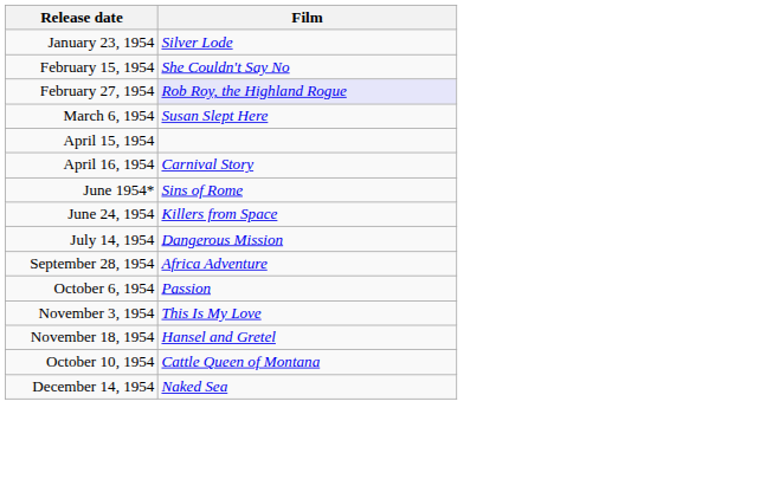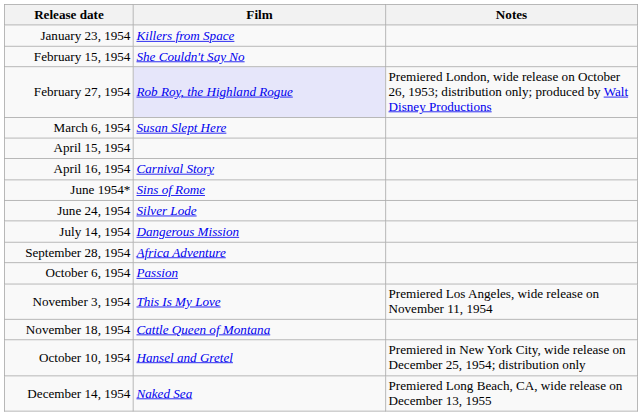 <table class="wikitable sortable plainrowheaders">
 <tr>
 <th scope="col" style="width:150px">Release date</th>
 <th scope="col" style="width:300px">Film</th>
+<th scope="col" style="width:300px" class="unsortable">Notes</th>
 </tr>
 <tr>
 <td style="text-align:right;">January 23, 1954</td>
-<td><em><a href='#'>Silver Lode</a></em></td>
+<td><em><a href='#'>Killers from Space</a></em></td>
+<td></td>
 </tr>
 <tr>
 <td style="text-align:right;">February 15, 1954</td>
 <td><em><a href='#'>She Couldn't Say No</a></em></td>
+<td></td>
 </tr>
 <tr>
 <td style="text-align:right;">February 27, 1954</td>
 <td style="background: lavender;"><em><a href='#'>Rob Roy, the Highland Rogue</a></em></td>
+<td>Premiered London, wide release on October 26, 1953; distribution only; produced by <a href='#'>Walt Disney Productions</a></td>
 </tr>
 <tr>
 <td style="text-align:right;">March 6, 1954</td>
 <td><em><a href='#'>Susan Slept Here</a></em></td>
+<td></td>
 </tr>
 <tr>
 <td style="text-align:right;">April 15, 1954</td>
 <td><em></em></td>
+<td></td>
 </tr>
 <tr>
 <td style="text-align:right;">April 16, 1954</td>
 <td><em><a href='#'>Carnival Story</a></em></td>
+<td></td>
 </tr>
 <tr>
 <td style="text-align:right;">June 1954*</td>
 <td><em><a href='#'>Sins of Rome</a></em></td>
+<td></td>
 </tr>
 <tr>
 <td style="text-align:right;">June 24, 1954</td>
-<td><em><a href='#'>Killers from Space</a></em></td>
+<td><em><a href='#'>Silver Lode</a></em></td>
+<td></td>
 </tr>
 <tr>
 <td style="text-align:right;">July 14, 1954</td>
 <td><em><a href='#'>Dangerous Mission</a></em></td>
+<td></td>
 </tr>
 <tr>
 <td style="text-align:right;">September 28, 1954</td>
 <td><em><a href='#'>Africa Adventure</a></em></td>
+<td></td>
 </tr>
 <tr>
 <td style="text-align:right;">October 6, 1954</td>
 <td><em><a href='#'>Passion</a></em></td>
+<td></td>
 </tr>
 <tr>
 <td style="text-align:right;">November 3, 1954</td>
 <td><em><a href='#'>This Is My Love</a></em></td>
+<td>Premiered Los Angeles, wide release on November 11, 1954</td>
 </tr>
 <tr>
 <td style="text-align:right;">November 18, 1954</td>
-<td><em><a href='#'>Hansel and Gretel</a></em></td>
+<td><em><a href='#'>Cattle Queen of Montana</a></em></td>
+<td></td>
 </tr>
 <tr>
 <td style="text-align:right;">October 10, 1954</td>
-<td><em><a href='#'>Cattle Queen of Montana</a></em></td>
+<td><em><a href='#'>Hansel and Gretel</a></em></td>
+<td>Premiered in New York City, wide release on December 25, 1954; distribution only</td>
 </tr>
 <tr>
 <td style="text-align:right;">December 14, 1954</td>
 <td><em><a href='#'>Naked Sea</a></em></td>
+<td>Premiered Long Beach, CA, wide release on December 13, 1955</td>
 </tr>
 </table>
